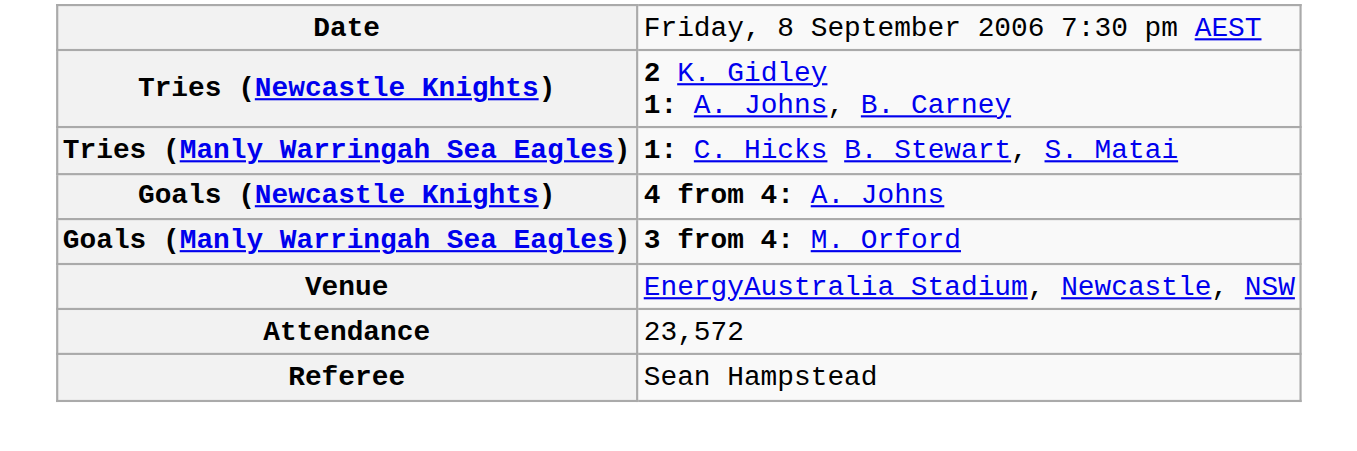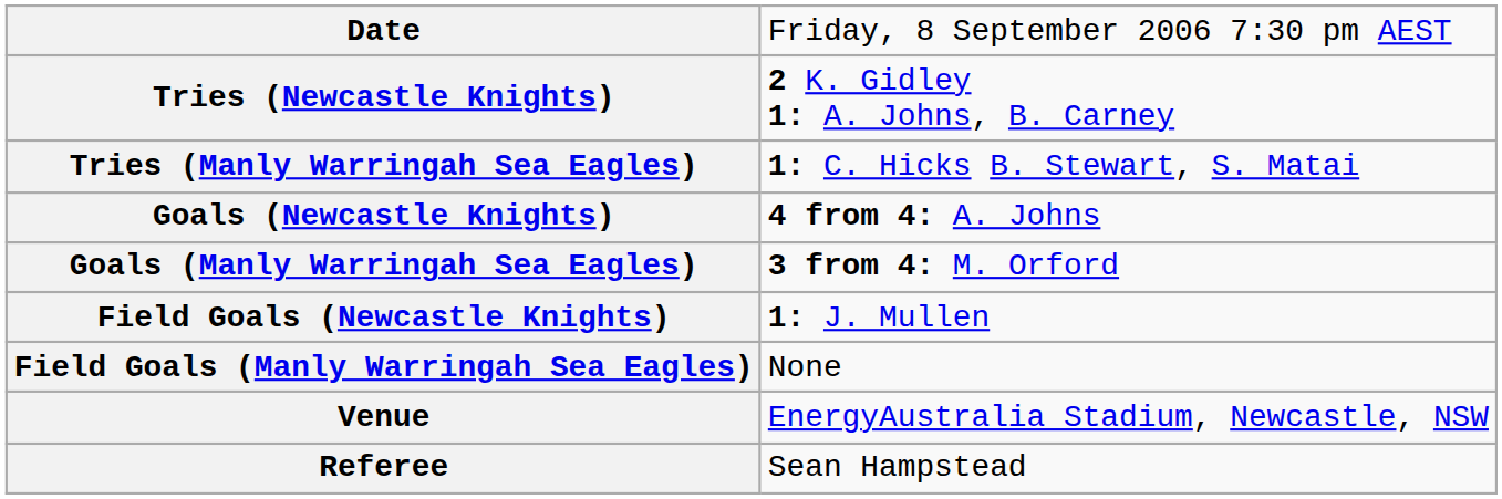 <table class="wikitable" style="margin:1em auto;">
 <tr>
 <th>Date</th>
 <td>Friday, 8 September 2006 7:30 pm <a href='#'>AEST</a></td>
 </tr>
 <tr>
 <th>Tries (<a href='#'>Newcastle Knights</a>)</th>
 <td><strong>2</strong> <a href='#'>K. Gidley</a><br><strong>1:</strong> <a href='#'>A. Johns</a>, <a href='#'>B. Carney</a></td>
 </tr>
 <tr>
 <th>Tries (<a href='#'>Manly Warringah Sea Eagles</a>)</th>
 <td><strong>1:</strong> <a href='#'>C. Hicks</a> <a href='#'>B. Stewart</a>, <a href='#'>S. Matai</a></td>
 </tr>
 <tr>
 <th>Goals (<a href='#'>Newcastle Knights</a>)</th>
 <td><strong>4 from 4:</strong> <a href='#'>A. Johns</a></td>
 </tr>
 <tr>
 <th>Goals (<a href='#'>Manly Warringah Sea Eagles</a>)</th>
 <td><strong>3 from 4:</strong> <a href='#'>M. Orford</a></td>
 </tr>
 <tr>
+<th>Field Goals (<a href='#'>Newcastle Knights</a>)</th>
+<td><strong>1:</strong> <a href='#'>J. Mullen</a></td>
+</tr>
+<tr>
+<th>Field Goals (<a href='#'>Manly Warringah Sea Eagles</a>)</th>
+<td>None</td>
+</tr>
+<tr>
 <th>Venue</th>
 <td><a href='#'>EnergyAustralia Stadium</a>, <a href='#'>Newcastle</a>, <a href='#'>NSW</a></td>
-</tr>
-<tr>
-<th>Attendance</th>
-<td>23,572</td>
 </tr>
 <tr>
 <th>Referee</th>
 <td>Sean Hampstead</td>
 </tr>
 </table>
